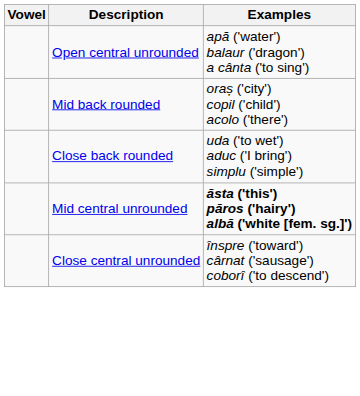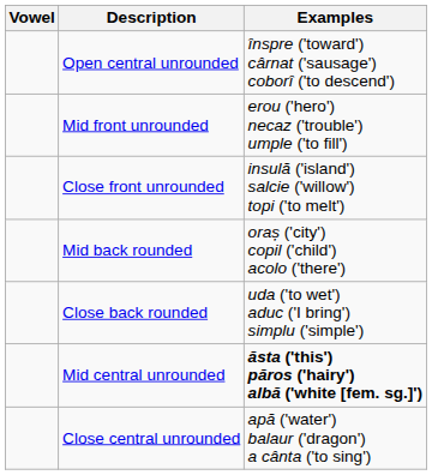 <table class="wikitable">
 <tr>
 <th>Vowel</th>
 <th>Description</th>
 <th>Examples</th>
 </tr>
 <tr>
 <td style="text-align: center;"></td>
 <td><a href='#'>Open central unrounded</a></td>
-<td><em>apă</em>  ('water') <br> <em>balaur</em>  ('dragon') <br> <em>a cânta</em>  ('to sing')</td>
+<td><em>înspre</em>  ('toward') <br> <em>cârnat</em>  ('sausage') <br> <em>coborî</em>  ('to descend')</td>
+</tr>
+<tr>
+<td style="text-align: center;"></td>
+<td><a href='#'>Mid front unrounded</a></td>
+<td><em>erou </em>  ('hero') <br> <em>necaz</em>  ('trouble') <br> <em>umple</em>  ('to fill')</td>
+</tr>
+<tr>
+<td style="text-align: center;"></td>
+<td><a href='#'>Close front unrounded</a></td>
+<td><em>insulă</em>  ('island') <br> <em>salcie</em>  ('willow') <br> <em>topi</em>  ('to melt')</td>
 </tr>
 <tr>
 <td style="text-align: center;"></td>
 <td><a href='#'>Mid back rounded</a></td>
 <td><em>oraș</em>  ('city') <br> <em>copil</em>  ('child') <br> <em>acolo</em>  ('there')</td>
 </tr>
 <tr>
 <td style="text-align: center;"></td>
 <td><a href='#'>Close back rounded</a></td>
 <td><em>uda</em>  ('to wet') <br> <em>aduc</em>  ('I bring') <br> <em>simplu</em>  ('simple')</td>
 </tr>
 <tr>
 <td style="text-align: center;"></td>
 <td><a href='#'>Mid central unrounded</a></td>
 <td><strong><em>ăsta</em>  ('this') <br> <em>păros</em>  ('hairy') <br> <em>albă</em>  ('white [fem. sg.]')</strong></td>
 </tr>
 <tr>
 <td style="text-align: center;"></td>
 <td><a href='#'>Close central unrounded</a></td>
-<td><em>înspre</em>  ('toward') <br> <em>cârnat</em>  ('sausage') <br> <em>coborî</em>  ('to descend')</td>
+<td><em>apă</em>  ('water') <br> <em>balaur</em>  ('dragon') <br> <em>a cânta</em>  ('to sing')</td>
 </tr>
 </table>
